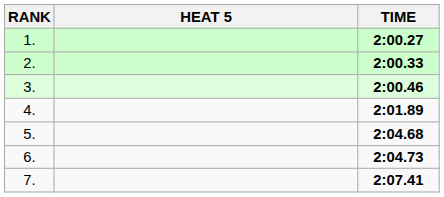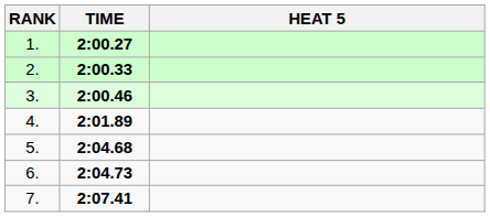 <table class="wikitable" style="border-collapse: collapse; font-size: 90%;">
 <tr>
 <th>RANK</th>
+<th style="width: 5em">TIME</th>
 <th style="width: 20em">HEAT 5</th>
-<th style="width: 5em">TIME</th>
 </tr>
 <tr style="background:#ccffcc;">
 <td align="center">1.</td>
+<td align="center"><strong>2:00.27</strong></td>
 <td></td>
-<td align="center"><strong>2:00.27</strong></td>
 </tr>
 <tr style="background:#ccffcc;">
 <td align="center">2.</td>
+<td align="center"><strong>2:00.33</strong></td>
 <td></td>
-<td align="center"><strong>2:00.33</strong></td>
 </tr>
 <tr style="background:#ddffdd;">
 <td align="center">3.</td>
+<td align="center"><strong>2:00.46</strong></td>
 <td></td>
-<td align="center"><strong>2:00.46</strong></td>
 </tr>
 <tr>
 <td align="center">4.</td>
+<td align="center"><strong>2:01.89</strong></td>
 <td></td>
-<td align="center"><strong>2:01.89</strong></td>
 </tr>
 <tr>
 <td align="center">5.</td>
+<td align="center"><strong>2:04.68</strong></td>
 <td></td>
-<td align="center"><strong>2:04.68</strong></td>
 </tr>
 <tr>
 <td align="center">6.</td>
+<td align="center"><strong>2:04.73</strong></td>
 <td></td>
-<td align="center"><strong>2:04.73</strong></td>
 </tr>
 <tr>
 <td align="center">7.</td>
+<td align="center"><strong>2:07.41</strong></td>
 <td></td>
-<td align="center"><strong>2:07.41</strong></td>
 </tr>
 </table>
